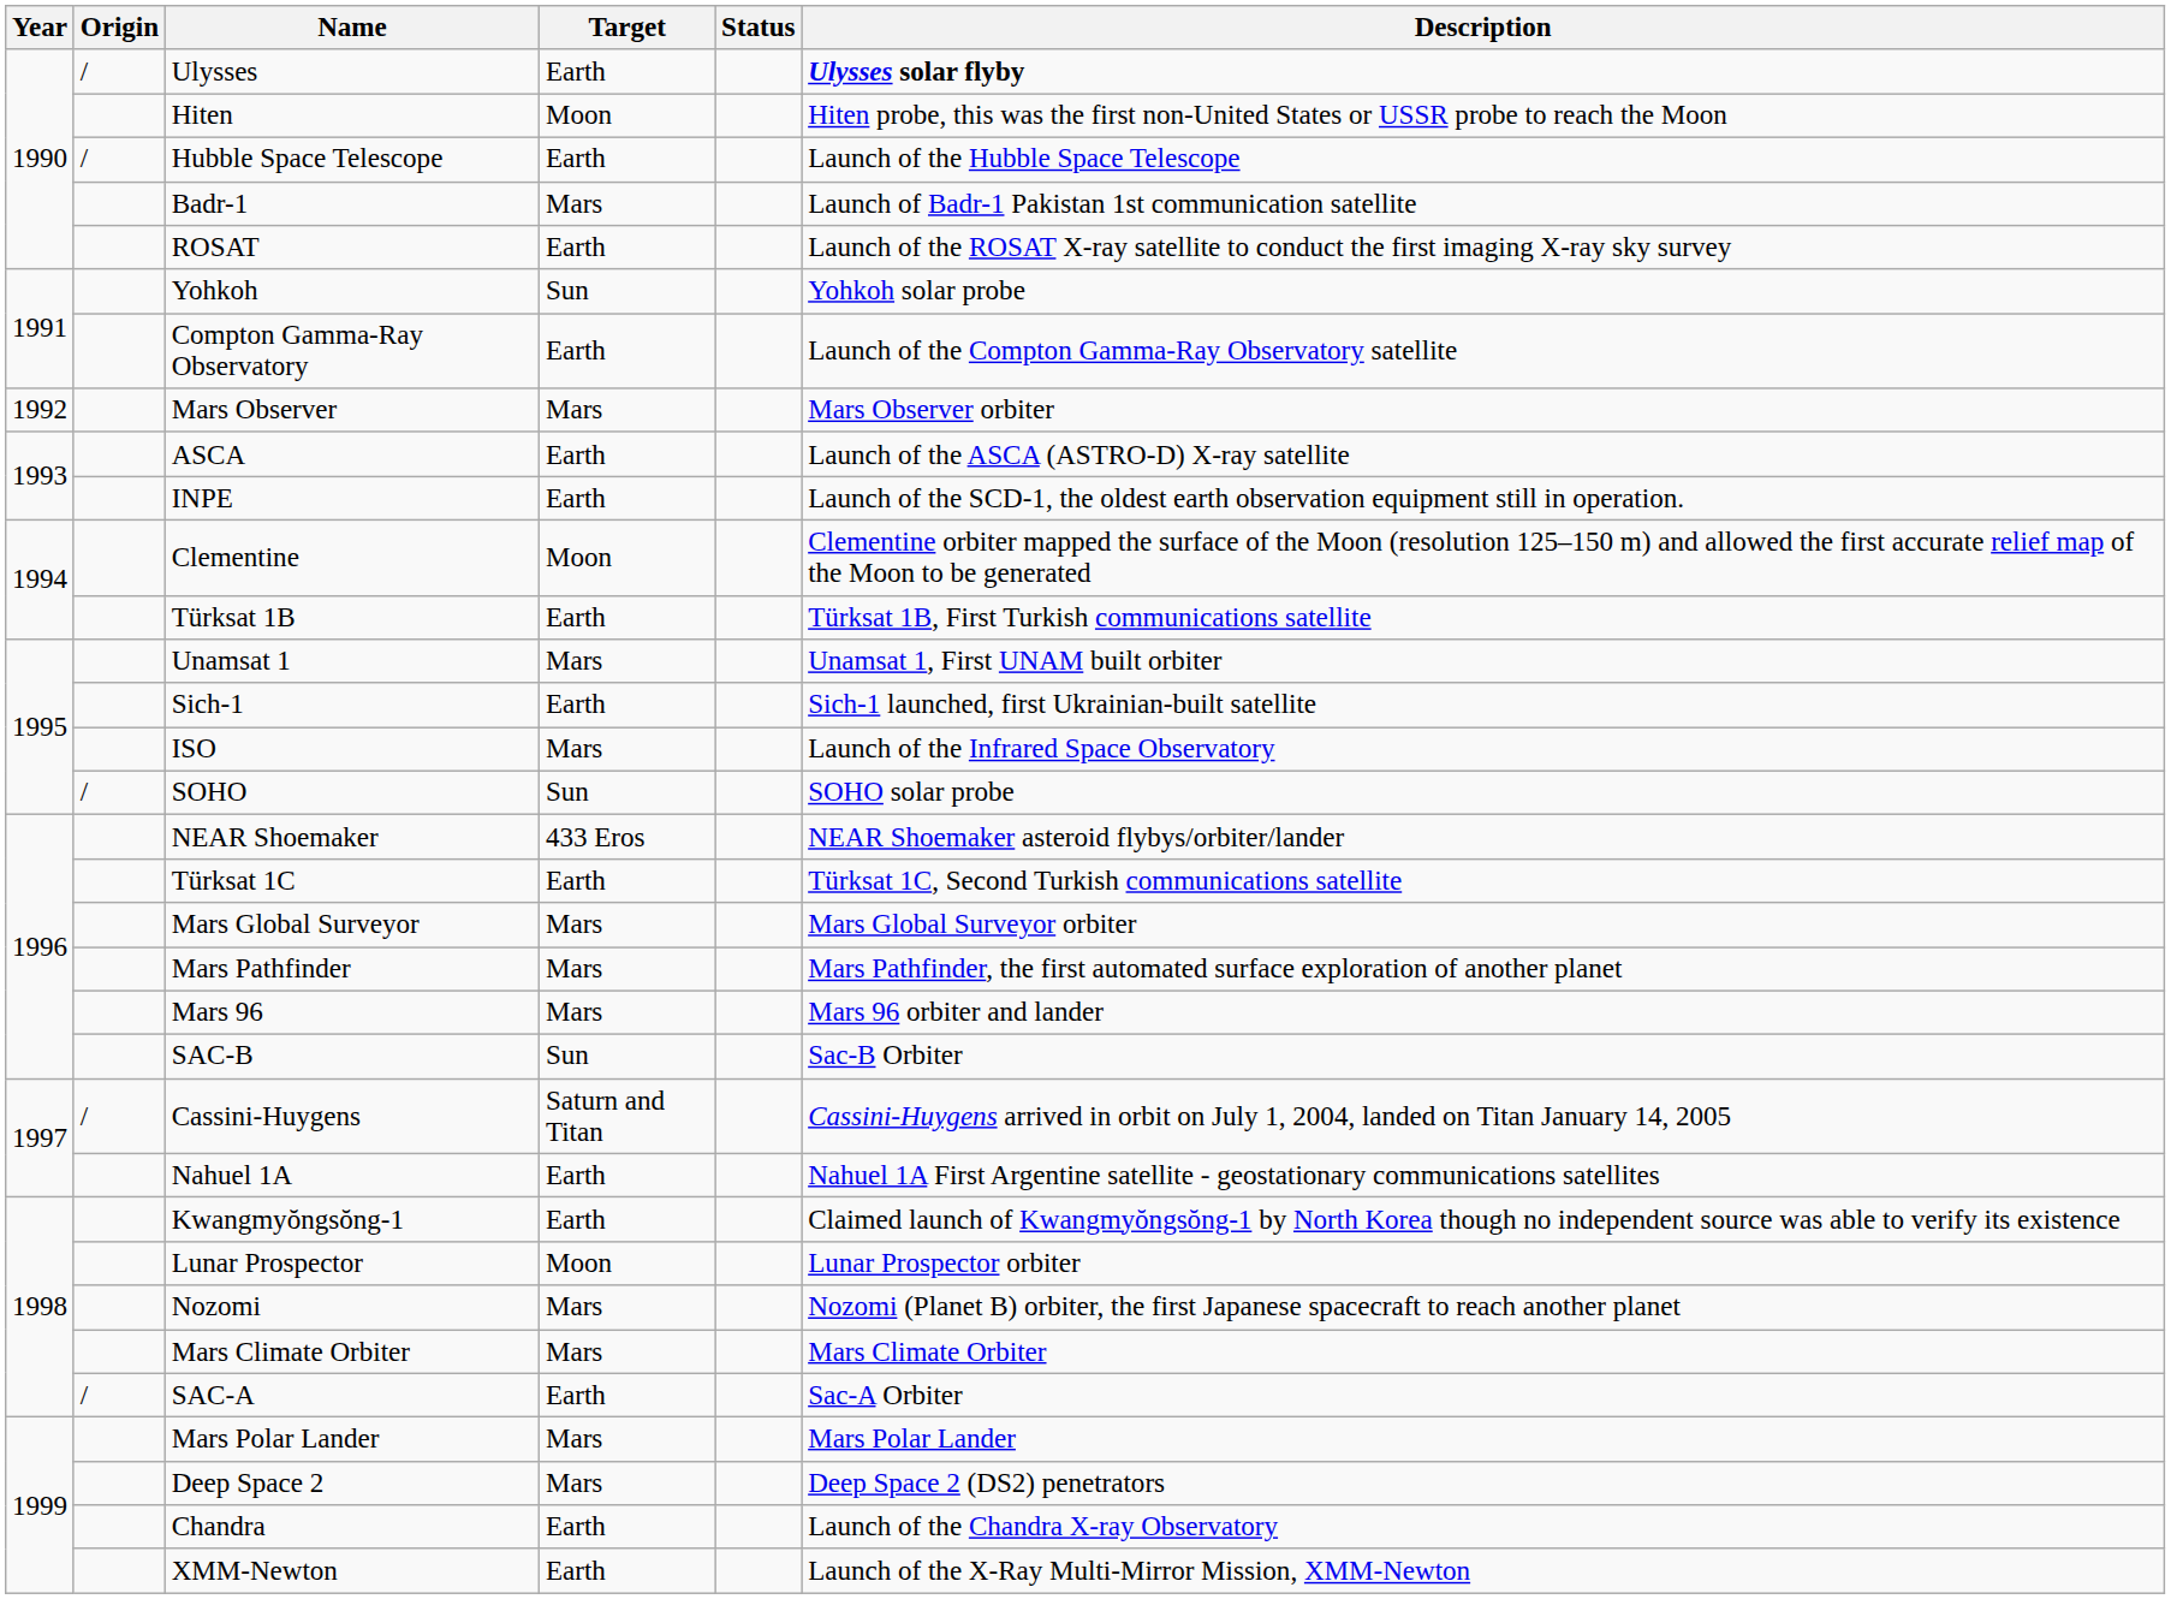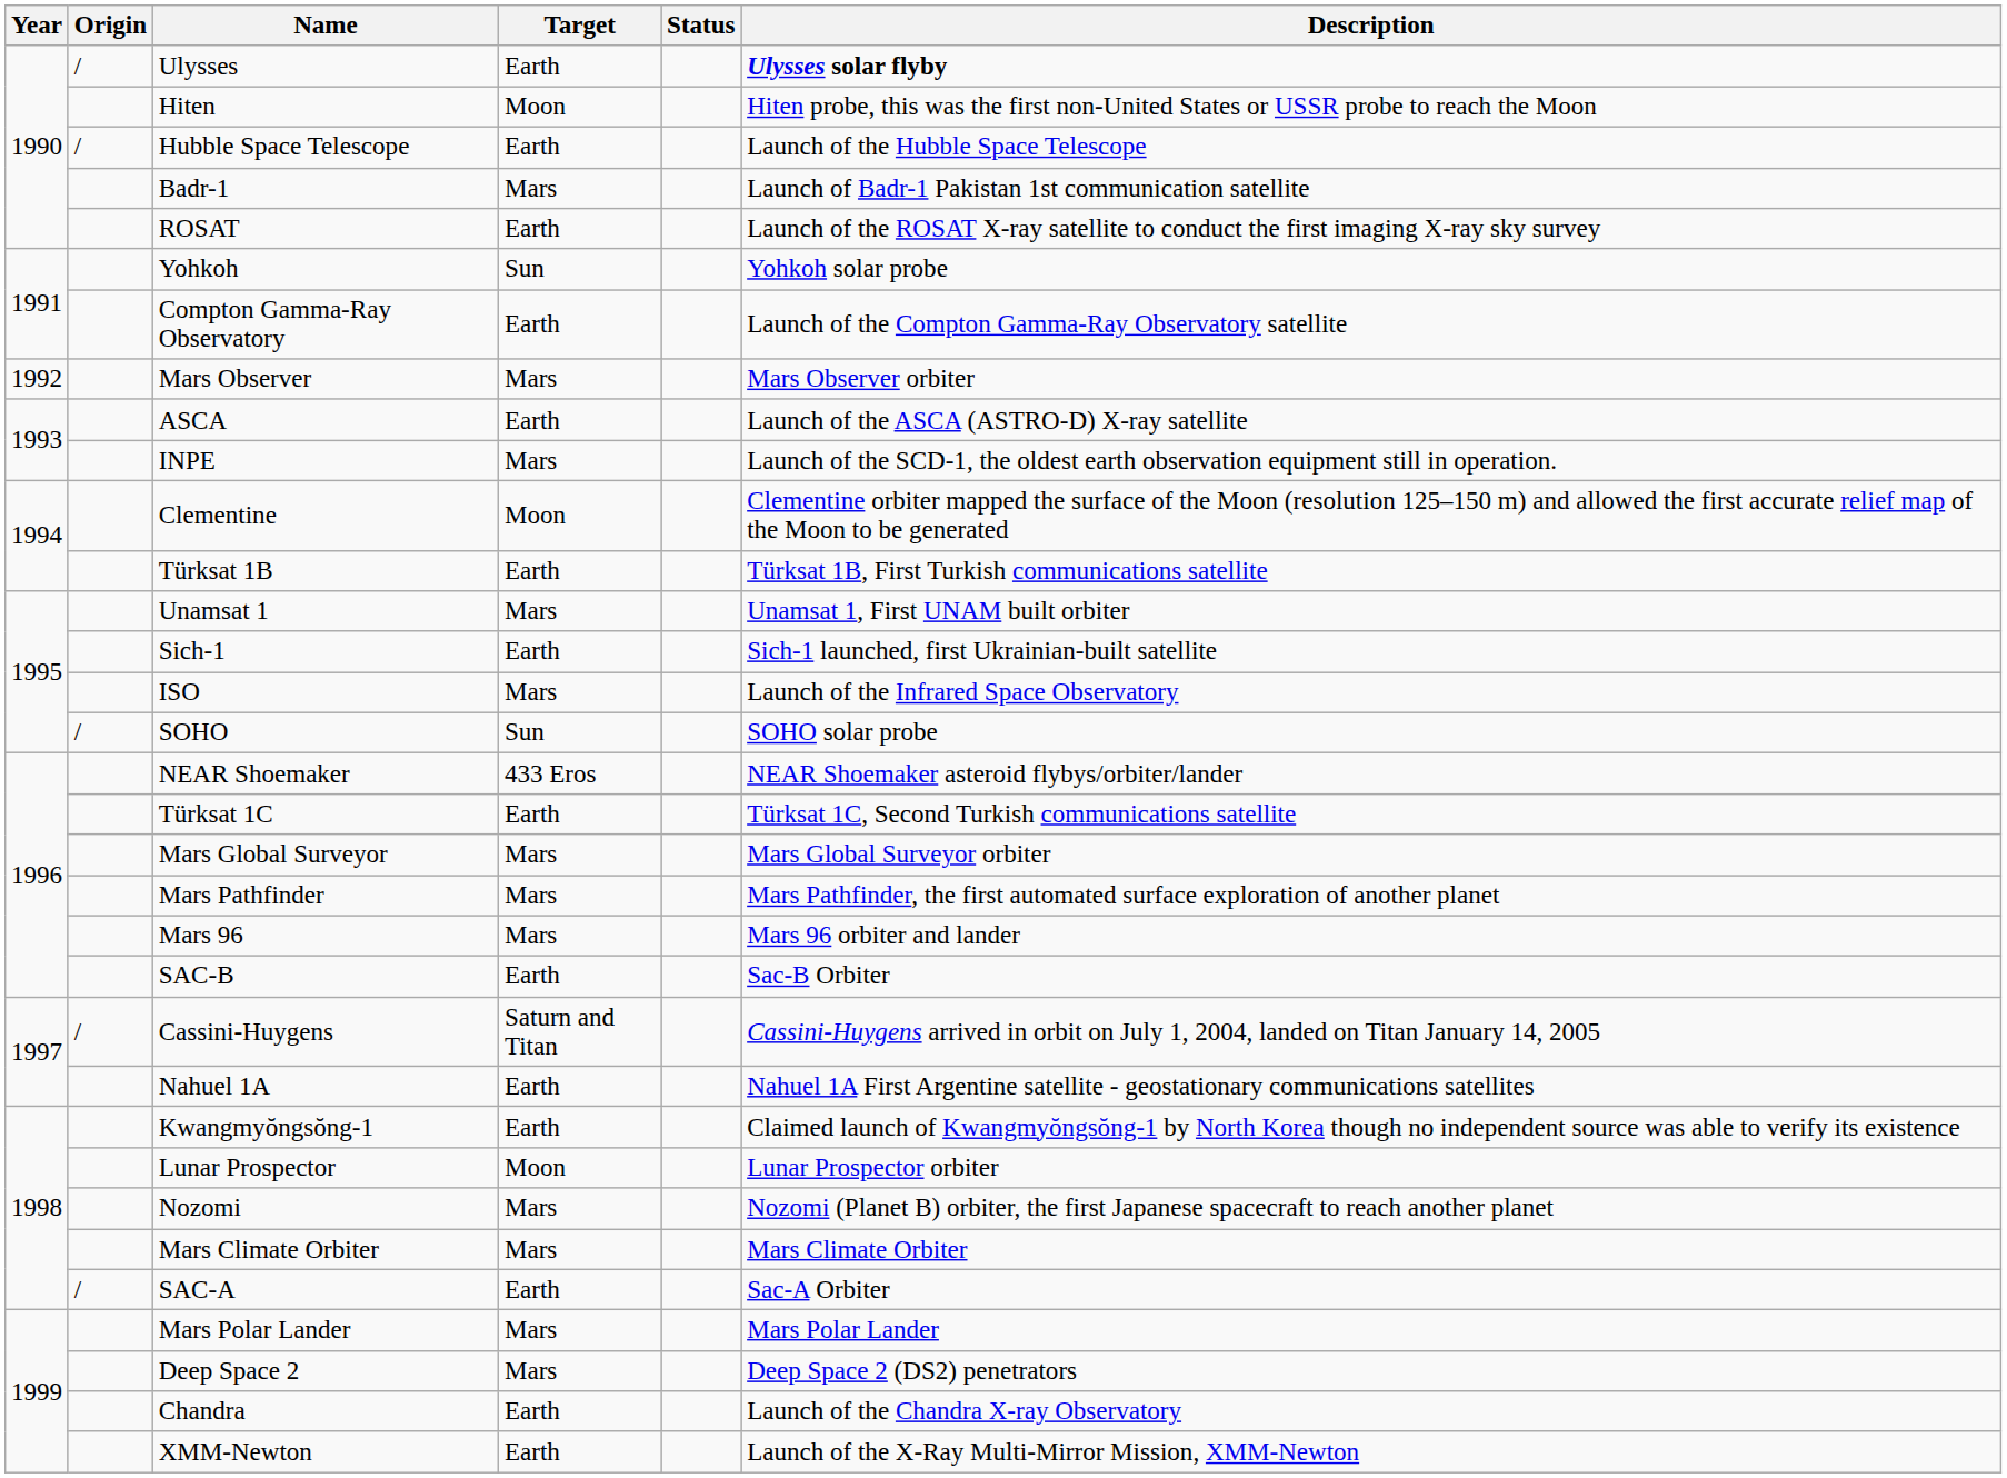 <table class="wikitable sortable mw-collapsible">
 <tr>
 <th scope="col" class="unsortable">Year</th>
 <th scope="col">Origin</th>
 <th scope="col">Name</th>
 <th scope="col">Target</th>
 <th scope="col">Status</th>
 <th scope="col" class="unsortable">Description</th>
 </tr>
 <tr>
 <td rowspan="5">1990</td>
 <td>/</td>
 <td>Ulysses</td>
 <td>Earth</td>
 <td></td>
 <td><strong><em><a href='#'>Ulysses</a></em> solar flyby</strong></td>
 </tr>
 <tr>
 <td></td>
 <td>Hiten</td>
 <td>Moon</td>
 <td></td>
 <td><a href='#'>Hiten</a> probe, this was the first non-United States or <a href='#'>USSR</a> probe to reach the Moon</td>
 </tr>
 <tr>
 <td>/</td>
 <td>Hubble Space Telescope</td>
 <td>Earth</td>
 <td></td>
 <td>Launch of the <a href='#'>Hubble Space Telescope</a></td>
 </tr>
 <tr>
 <td></td>
 <td>Badr-1</td>
 <td>Mars</td>
 <td></td>
 <td>Launch of <a href='#'>Badr-1</a> Pakistan 1st communication satellite</td>
 </tr>
 <tr>
 <td></td>
 <td>ROSAT</td>
 <td>Earth</td>
 <td></td>
 <td>Launch of the <a href='#'>ROSAT</a> X-ray satellite to conduct the first imaging X-ray sky survey</td>
 </tr>
 <tr>
 <td rowspan=2>1991</td>
 <td></td>
 <td>Yohkoh</td>
 <td>Sun</td>
 <td></td>
 <td><a href='#'>Yohkoh</a> solar probe</td>
 </tr>
 <tr>
 <td></td>
 <td>Compton Gamma-Ray Observatory</td>
 <td>Earth</td>
 <td></td>
 <td>Launch of the <a href='#'>Compton Gamma-Ray Observatory</a> satellite</td>
 </tr>
 <tr>
 <td>1992</td>
 <td></td>
 <td>Mars Observer</td>
 <td>Mars</td>
 <td></td>
 <td><a href='#'>Mars Observer</a> orbiter</td>
 </tr>
 <tr>
 <td rowspan=2>1993</td>
 <td></td>
 <td>ASCA</td>
 <td>Earth</td>
 <td></td>
 <td>Launch of the <a href='#'>ASCA</a> (ASTRO-D) X-ray satellite</td>
 </tr>
 <tr>
 <td></td>
 <td>INPE</td>
-<td>Earth</td>
+<td>Mars</td>
 <td></td>
 <td>Launch of the SCD-1, the oldest earth observation equipment still in operation.</td>
 </tr>
 <tr>
 <td rowspan=2>1994</td>
 <td></td>
 <td>Clementine</td>
 <td>Moon</td>
 <td></td>
 <td><a href='#'>Clementine</a> orbiter mapped the surface of the Moon (resolution 125–150 m) and allowed the first accurate <a href='#'>relief map</a> of the Moon to be generated</td>
 </tr>
 <tr>
 <td></td>
 <td>Türksat 1B</td>
 <td>Earth</td>
 <td></td>
 <td><a href='#'>Türksat 1B</a>, First Turkish <a href='#'>communications satellite</a></td>
 </tr>
 <tr>
 <td rowspan=4>1995</td>
 <td></td>
 <td>Unamsat 1</td>
 <td>Mars</td>
 <td></td>
 <td><a href='#'>Unamsat 1</a>, First <a href='#'>UNAM</a> built orbiter</td>
 </tr>
 <tr>
 <td></td>
 <td>Sich-1</td>
 <td>Earth</td>
 <td></td>
 <td><a href='#'>Sich-1</a> launched, first Ukrainian-built satellite</td>
 </tr>
 <tr>
 <td></td>
 <td>ISO</td>
 <td>Mars</td>
 <td></td>
 <td>Launch of the <a href='#'>Infrared Space Observatory</a></td>
 </tr>
 <tr>
 <td>/</td>
 <td>SOHO</td>
 <td>Sun</td>
 <td></td>
 <td><a href='#'>SOHO</a> solar probe</td>
 </tr>
 <tr>
 <td rowspan=6>1996</td>
 <td></td>
 <td>NEAR Shoemaker</td>
 <td>433 Eros</td>
 <td></td>
 <td><a href='#'>NEAR Shoemaker</a> asteroid flybys/orbiter/lander</td>
 </tr>
 <tr>
 <td></td>
 <td>Türksat 1C</td>
 <td>Earth</td>
 <td></td>
 <td><a href='#'>Türksat 1C</a>, Second Turkish <a href='#'>communications satellite</a></td>
 </tr>
 <tr>
 <td></td>
 <td>Mars Global Surveyor</td>
 <td>Mars</td>
 <td></td>
 <td><a href='#'>Mars Global Surveyor</a> orbiter</td>
 </tr>
 <tr>
 <td></td>
 <td>Mars Pathfinder</td>
 <td>Mars</td>
 <td></td>
 <td><a href='#'>Mars Pathfinder</a>, the first automated surface exploration of another planet</td>
 </tr>
 <tr>
 <td></td>
 <td>Mars 96</td>
 <td>Mars</td>
 <td></td>
 <td><a href='#'>Mars 96</a> orbiter and lander</td>
 </tr>
 <tr>
 <td></td>
 <td>SAC-B</td>
-<td>Sun</td>
+<td>Earth</td>
 <td></td>
 <td><a href='#'>Sac-B</a> Orbiter</td>
 </tr>
 <tr>
 <td rowspan=2>1997</td>
 <td>/</td>
 <td>Cassini-Huygens</td>
 <td>Saturn and Titan</td>
 <td></td>
 <td><em><a href='#'>Cassini-Huygens</a></em> arrived in orbit on July 1, 2004, landed on Titan January 14, 2005</td>
 </tr>
 <tr>
 <td></td>
 <td>Nahuel 1A</td>
 <td>Earth</td>
 <td></td>
 <td><a href='#'>Nahuel 1A</a> First Argentine satellite - geostationary communications satellites</td>
 </tr>
 <tr>
 <td rowspan=5>1998</td>
 <td></td>
 <td>Kwangmyŏngsŏng-1</td>
 <td>Earth</td>
 <td></td>
 <td>Claimed launch of <a href='#'>Kwangmyŏngsŏng-1</a>  by <a href='#'>North Korea</a> though no independent source was able to verify its existence</td>
 </tr>
 <tr>
 <td></td>
 <td>Lunar Prospector</td>
 <td>Moon</td>
 <td></td>
 <td><a href='#'>Lunar Prospector</a> orbiter</td>
 </tr>
 <tr>
 <td></td>
 <td>Nozomi</td>
 <td>Mars</td>
 <td></td>
 <td><a href='#'>Nozomi</a> (Planet B) orbiter, the first Japanese spacecraft to reach another planet</td>
 </tr>
 <tr>
 <td></td>
 <td>Mars Climate Orbiter</td>
 <td>Mars</td>
 <td></td>
 <td><a href='#'>Mars Climate Orbiter</a></td>
 </tr>
 <tr>
 <td> / </td>
 <td>SAC-A</td>
 <td>Earth</td>
 <td></td>
 <td><a href='#'>Sac-A</a> Orbiter</td>
 </tr>
 <tr>
 <td rowspan=4>1999</td>
 <td></td>
 <td>Mars Polar Lander</td>
 <td>Mars</td>
 <td></td>
 <td><a href='#'>Mars Polar Lander</a></td>
 </tr>
 <tr>
 <td></td>
 <td>Deep Space 2</td>
 <td>Mars</td>
 <td></td>
 <td><a href='#'>Deep Space 2</a> (DS2) penetrators</td>
 </tr>
 <tr>
 <td></td>
 <td>Chandra</td>
 <td>Earth</td>
 <td></td>
 <td>Launch of the <a href='#'>Chandra X-ray Observatory</a></td>
 </tr>
 <tr>
 <td></td>
 <td>XMM-Newton</td>
 <td>Earth</td>
 <td></td>
 <td>Launch of the X-Ray Multi-Mirror Mission, <a href='#'>XMM-Newton</a></td>
 </tr>
 </table>
